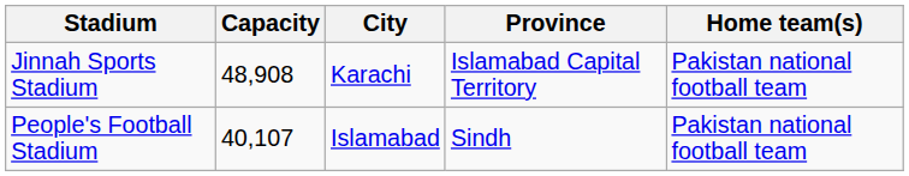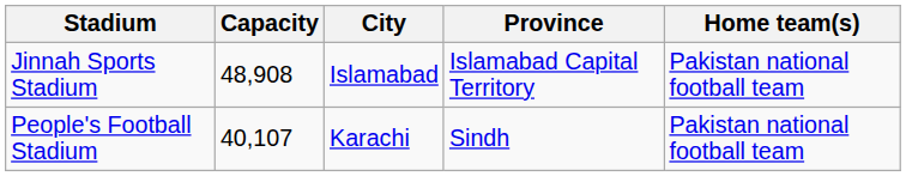 <table class="sortable wikitable">
 <tr>
 <th>Stadium</th>
 <th>Capacity</th>
 <th>City</th>
 <th>Province</th>
 <th>Home team(s)</th>
 </tr>
 <tr>
 <td><a href='#'>Jinnah Sports Stadium</a></td>
 <td>48,908</td>
-<td><a href='#'>Karachi</a></td>
+<td><a href='#'>Islamabad</a></td>
 <td><a href='#'>Islamabad Capital Territory</a></td>
 <td><a href='#'>Pakistan national football team</a></td>
 </tr>
 <tr>
 <td><a href='#'>People's Football Stadium</a></td>
 <td>40,107</td>
-<td><a href='#'>Islamabad</a></td>
+<td><a href='#'>Karachi</a></td>
 <td><a href='#'>Sindh</a></td>
 <td><a href='#'>Pakistan national football team</a></td>
 </tr>
 </table>
